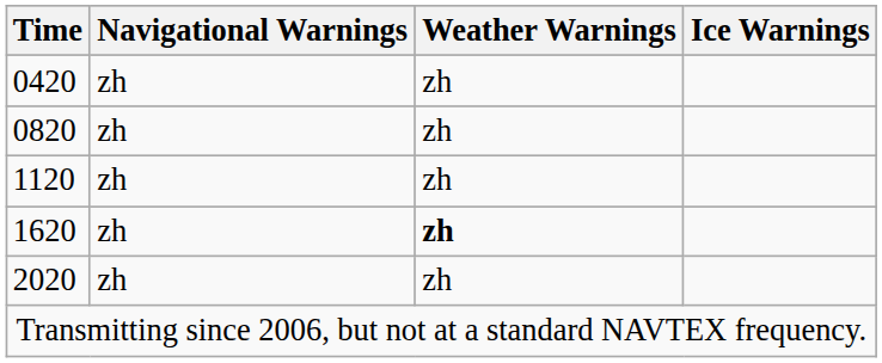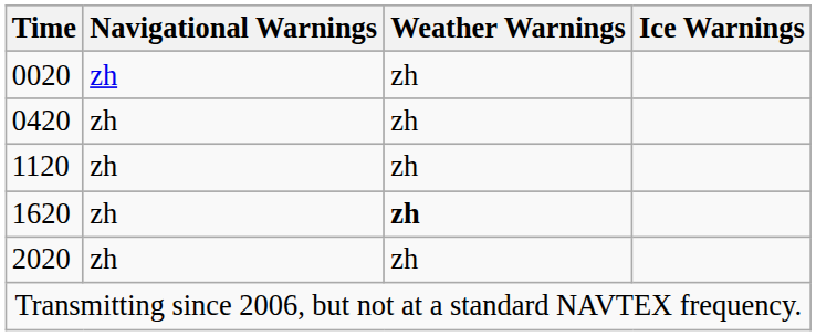 <table class="wikitable collapsible collapsed" style="margin:auto; border:#bbb; margin:.46em 0 0 .2em; margin:auto">
 <tr>
 <th>Time</th>
 <th>Navigational Warnings</th>
 <th>Weather Warnings</th>
 <th>Ice Warnings</th>
 </tr>
 <tr>
-<td>0420</td>
-<td>zh</td>
+<td>0020</td>
+<td><a href='#'>zh</a></td>
 <td>zh</td>
 <td></td>
 </tr>
 <tr>
-<td>0820</td>
+<td>0420</td>
 <td>zh</td>
 <td>zh</td>
 <td></td>
 </tr>
 <tr>
 <td>1120</td>
 <td>zh</td>
 <td>zh</td>
 <td></td>
 </tr>
 <tr>
 <td>1620</td>
 <td>zh</td>
 <td><strong>zh</strong></td>
 <td></td>
 </tr>
 <tr>
 <td>2020</td>
 <td>zh</td>
 <td>zh</td>
 <td></td>
 </tr>
 <tr>
 <td colspan=" 4" style="text-align: center;">Transmitting since 2006, but not at a standard NAVTEX frequency.</td>
 </tr>
 </table>
